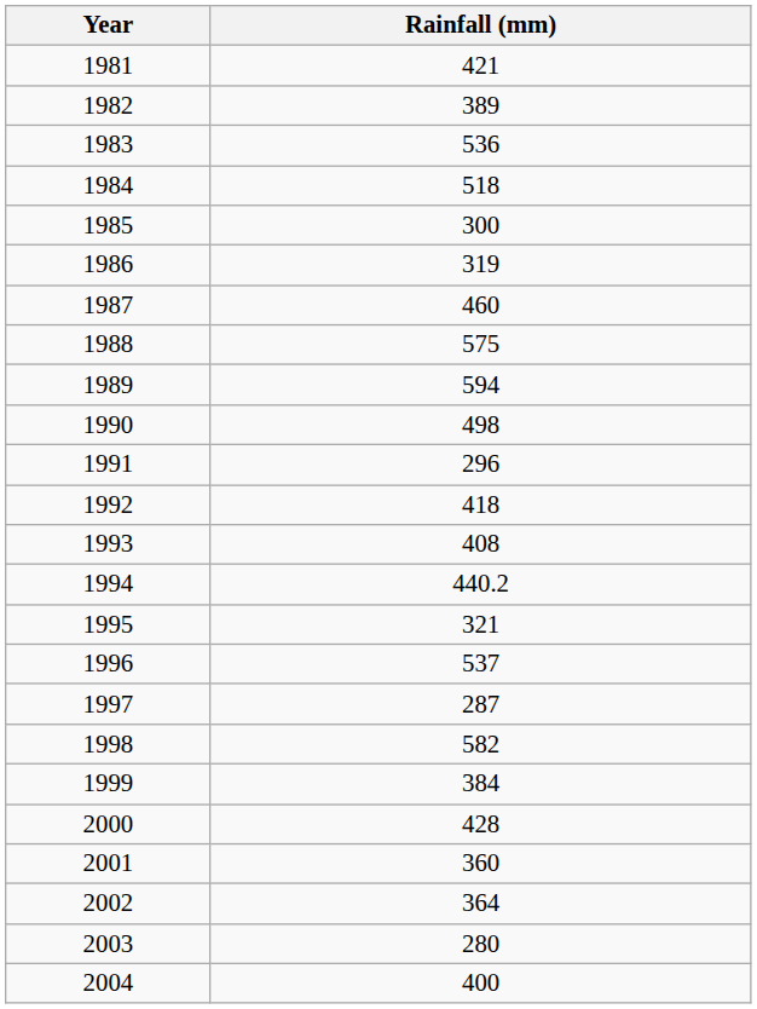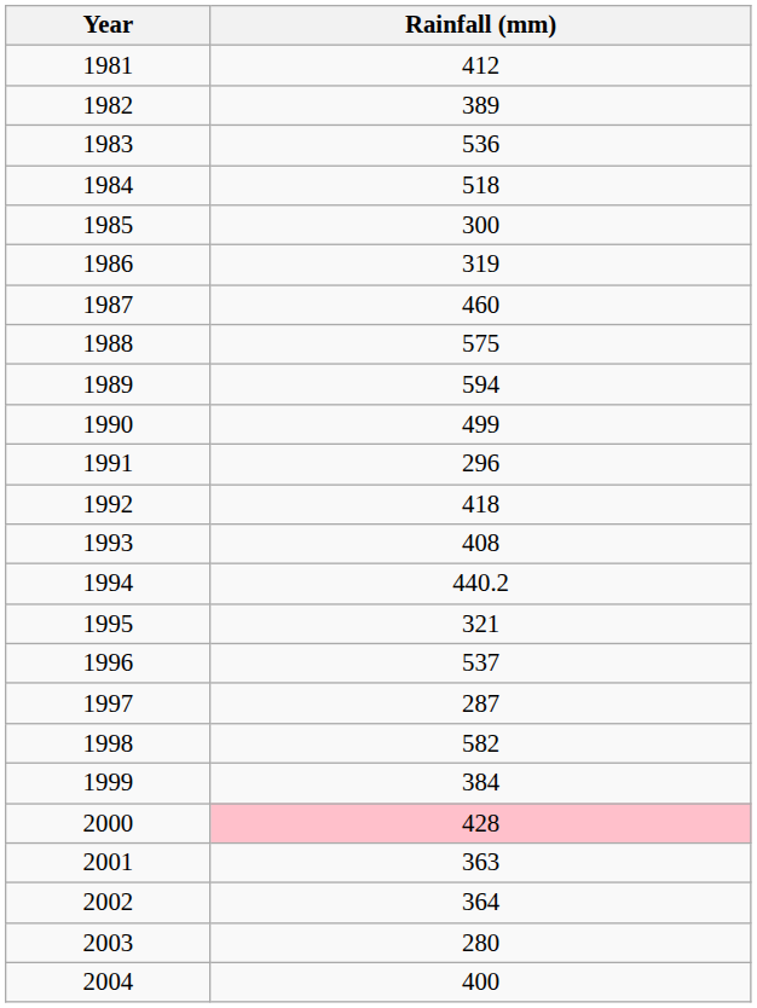 <table class="wikitable sortable" style="text-align:center" width=30%>
 <tr>
 <th>Year</th>
 <th>Rainfall (mm)</th>
 </tr>
 <tr>
 <td>1981</td>
-<td>421</td>
+<td>412</td>
 </tr>
 <tr>
 <td>1982</td>
 <td>389</td>
 </tr>
 <tr>
 <td>1983</td>
 <td>536</td>
 </tr>
 <tr>
 <td>1984</td>
 <td>518</td>
 </tr>
 <tr>
 <td>1985</td>
 <td>300</td>
 </tr>
 <tr>
 <td>1986</td>
 <td>319</td>
 </tr>
 <tr>
 <td>1987</td>
 <td>460</td>
 </tr>
 <tr>
 <td>1988</td>
 <td>575</td>
 </tr>
 <tr>
 <td>1989</td>
 <td>594</td>
 </tr>
 <tr>
 <td>1990</td>
-<td>498</td>
+<td>499</td>
 </tr>
 <tr>
 <td>1991</td>
 <td>296</td>
 </tr>
 <tr>
 <td>1992</td>
 <td>418</td>
 </tr>
 <tr>
 <td>1993</td>
 <td>408</td>
 </tr>
 <tr>
 <td>1994</td>
 <td>440.2</td>
 </tr>
 <tr>
 <td>1995</td>
 <td>321</td>
 </tr>
 <tr>
 <td>1996</td>
 <td>537</td>
 </tr>
 <tr>
 <td>1997</td>
 <td>287</td>
 </tr>
 <tr>
 <td>1998</td>
 <td>582</td>
 </tr>
 <tr>
 <td>1999</td>
 <td>384</td>
 </tr>
 <tr>
 <td>2000</td>
-<td>428</td>
+<td style="background: pink;">428</td>
 </tr>
 <tr>
 <td>2001</td>
-<td>360</td>
+<td>363</td>
 </tr>
 <tr>
 <td>2002</td>
 <td>364</td>
 </tr>
 <tr>
 <td>2003</td>
 <td>280</td>
 </tr>
 <tr>
 <td>2004</td>
 <td>400</td>
 </tr>
 </table>
